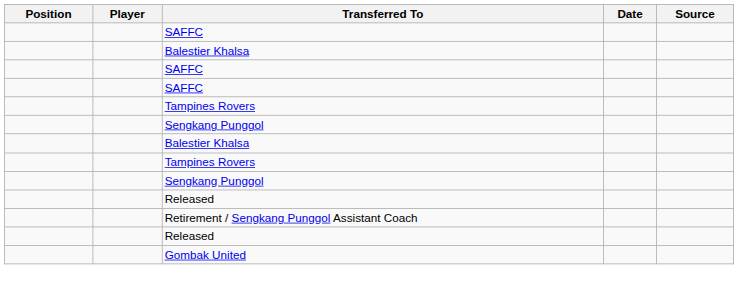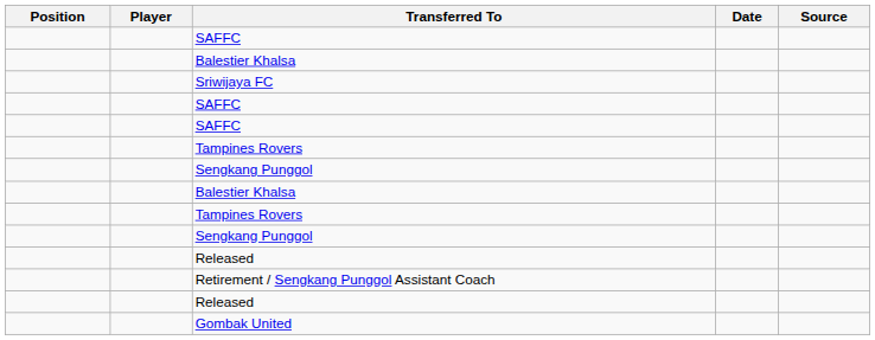 <table class="wikitable sortable" style="width:75%; text-align:center; font-size:95%; text-align:left;">
 <tr>
 <th><strong>Position</strong></th>
 <th><strong>Player</strong></th>
 <th><strong>Transferred To</strong></th>
 <th><strong>Date</strong></th>
 <th><strong>Source</strong></th>
 </tr>
 <tr>
 <td></td>
 <td></td>
 <td> <a href='#'>SAFFC</a></td>
 <td></td>
 <td></td>
 </tr>
 <tr>
 <td></td>
 <td></td>
 <td> <a href='#'>Balestier Khalsa</a></td>
+<td></td>
+<td></td>
+</tr>
+<tr>
+<td></td>
+<td></td>
+<td> <a href='#'>Sriwijaya FC</a></td>
 <td></td>
 <td></td>
 </tr>
 <tr>
 <td></td>
 <td></td>
 <td> <a href='#'>SAFFC</a></td>
 <td></td>
 <td></td>
 </tr>
 <tr>
 <td></td>
 <td></td>
 <td> <a href='#'>SAFFC</a></td>
 <td></td>
 <td></td>
 </tr>
 <tr>
 <td></td>
 <td></td>
 <td> <a href='#'>Tampines Rovers</a></td>
 <td></td>
 <td></td>
 </tr>
 <tr>
 <td></td>
 <td></td>
 <td> <a href='#'>Sengkang Punggol</a></td>
 <td></td>
 <td></td>
 </tr>
 <tr>
 <td></td>
 <td></td>
 <td> <a href='#'>Balestier Khalsa</a></td>
 <td></td>
 <td></td>
 </tr>
 <tr>
 <td></td>
 <td></td>
 <td> <a href='#'>Tampines Rovers</a></td>
 <td></td>
 <td></td>
 </tr>
 <tr>
 <td></td>
 <td></td>
 <td> <a href='#'>Sengkang Punggol</a></td>
 <td></td>
 <td></td>
 </tr>
 <tr>
 <td></td>
 <td></td>
 <td>Released</td>
 <td></td>
 <td></td>
 </tr>
 <tr>
 <td></td>
 <td></td>
 <td>Retirement / <a href='#'>Sengkang Punggol</a> Assistant Coach</td>
 <td></td>
 <td></td>
 </tr>
 <tr>
 <td></td>
 <td></td>
 <td>Released</td>
 <td></td>
 <td></td>
 </tr>
 <tr>
 <td></td>
 <td></td>
 <td> <a href='#'>Gombak United</a></td>
 <td></td>
 <td></td>
 </tr>
 </table>
